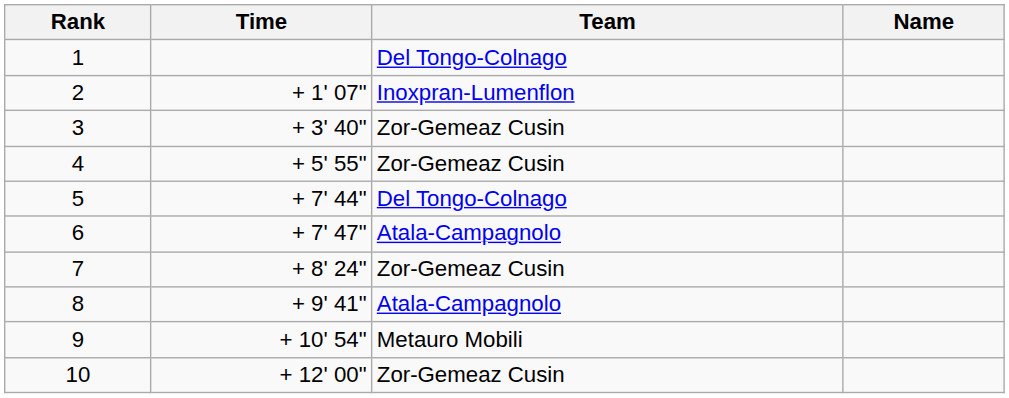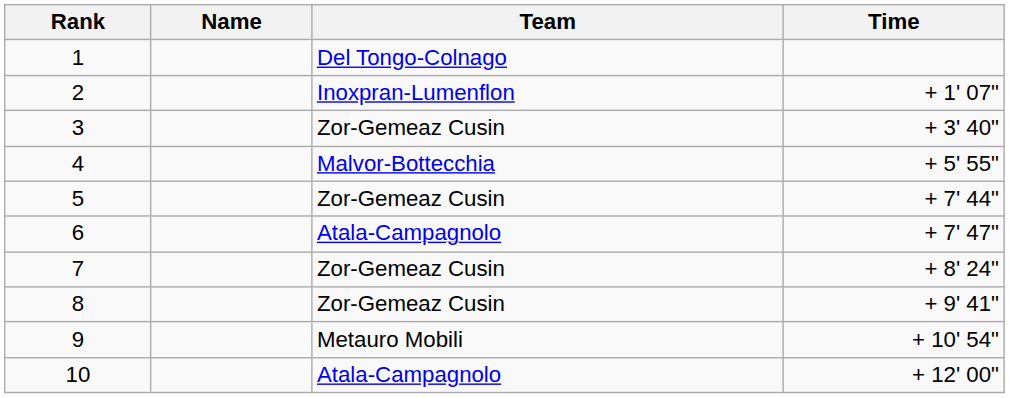 <table class="wikitable" style="width:45em;margin-bottom:0;">
 <tr>
 <th>Rank</th>
+<th>Name</th>
+<th>Team</th>
 <th>Time</th>
-<th>Team</th>
-<th>Name</th>
 </tr>
 <tr>
 <td style="text-align:center;">1</td>
+<td>  </td>
+<td><a href='#'>Del Tongo-Colnago</a></td>
 <td align=right></td>
-<td><a href='#'>Del Tongo-Colnago</a></td>
-<td>  </td>
 </tr>
 <tr>
 <td style="text-align:center;">2</td>
+<td></td>
+<td><a href='#'>Inoxpran-Lumenflon</a></td>
 <td align=right>+ 1' 07"</td>
-<td><a href='#'>Inoxpran-Lumenflon</a></td>
-<td></td>
 </tr>
 <tr>
 <td style="text-align:center;">3</td>
+<td></td>
+<td>Zor-Gemeaz Cusin</td>
 <td align=right>+ 3' 40"</td>
-<td>Zor-Gemeaz Cusin</td>
-<td></td>
 </tr>
 <tr>
 <td style="text-align:center;">4</td>
+<td></td>
+<td><a href='#'>Malvor-Bottecchia</a></td>
 <td align=right>+ 5' 55"</td>
-<td>Zor-Gemeaz Cusin</td>
-<td></td>
 </tr>
 <tr>
 <td style="text-align:center;">5</td>
+<td></td>
+<td>Zor-Gemeaz Cusin</td>
 <td align=right>+ 7' 44"</td>
-<td><a href='#'>Del Tongo-Colnago</a></td>
-<td></td>
 </tr>
 <tr>
 <td style="text-align:center;">6</td>
+<td></td>
+<td><a href='#'>Atala-Campagnolo</a></td>
 <td align=right>+ 7' 47"</td>
-<td><a href='#'>Atala-Campagnolo</a></td>
-<td></td>
 </tr>
 <tr>
 <td style="text-align:center;">7</td>
+<td></td>
+<td>Zor-Gemeaz Cusin</td>
 <td align=right>+ 8' 24"</td>
-<td>Zor-Gemeaz Cusin</td>
-<td></td>
 </tr>
 <tr>
 <td style="text-align:center;">8</td>
+<td></td>
+<td>Zor-Gemeaz Cusin</td>
 <td align=right>+ 9' 41"</td>
-<td><a href='#'>Atala-Campagnolo</a></td>
-<td></td>
 </tr>
 <tr>
 <td style="text-align:center;">9</td>
+<td> </td>
+<td>Metauro Mobili</td>
 <td align=right>+ 10' 54"</td>
-<td>Metauro Mobili</td>
-<td> </td>
 </tr>
 <tr>
 <td style="text-align:center;">10</td>
+<td></td>
+<td><a href='#'>Atala-Campagnolo</a></td>
 <td align=right>+ 12' 00"</td>
-<td>Zor-Gemeaz Cusin</td>
-<td></td>
 </tr>
 </table>
